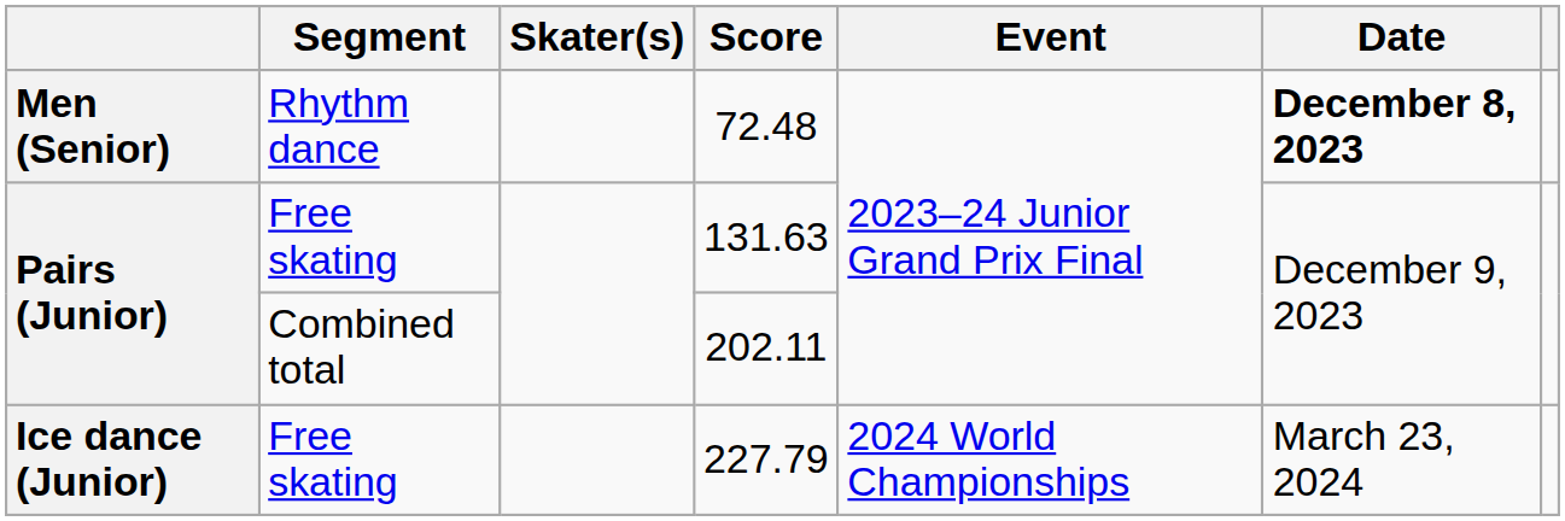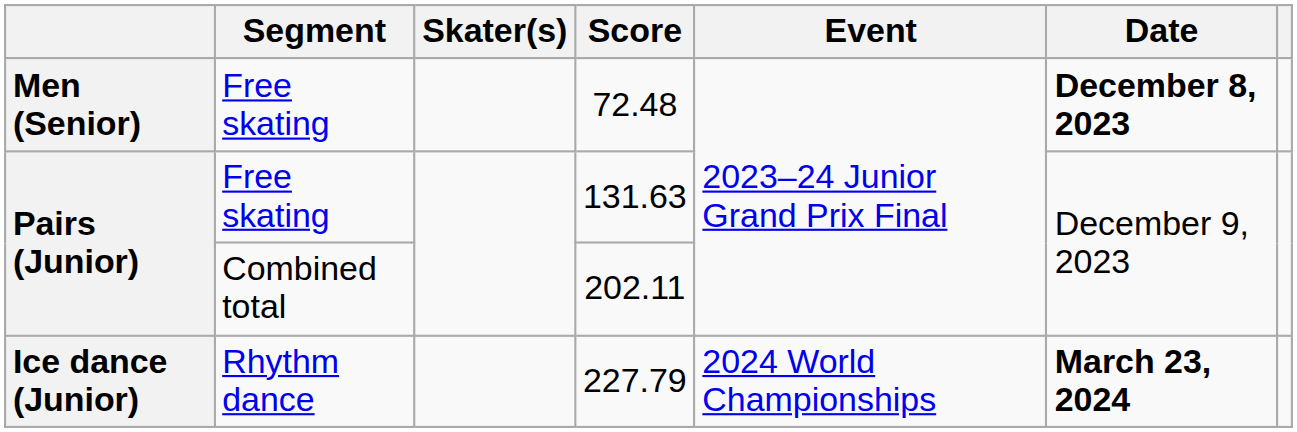 <table class="wikitable "unsortable" style="text-align:left">
 <tr>
 <th scope="col"></th>
 <th scope="col">Segment</th>
 <th scope="col">Skater(s)</th>
 <th scope="col">Score</th>
 <th scope="col">Event</th>
 <th scope="col">Date</th>
 <th scope="col"></th>
 </tr>
 <tr>
 <th scope="row" style="text-align:left">Men (Senior)</th>
-<td><a href='#'>Rhythm dance</a></td>
+<td><a href='#'>Free skating</a></td>
 <td></td>
 <td style="text-align:center">72.48</td>
 <td rowspan="3"><a href='#'>2023–24 Junior Grand Prix Final</a></td>
 <td><strong>December 8, 2023</strong></td>
 <td></td>
 </tr>
 <tr>
 <th scope="row" style="text-align:left" rowspan="2">Pairs (Junior)</th>
 <td><a href='#'>Free skating</a></td>
 <td rowspan="2"></td>
 <td style="text-align:center">131.63</td>
 <td rowspan="2">December 9, 2023</td>
 <td rowspan="2"></td>
 </tr>
 <tr>
 <td>Combined total</td>
 <td style="text-align:center">202.11</td>
 </tr>
 <tr>
 <th scope="row" style="text-align:left">Ice dance (Junior)</th>
-<td><a href='#'>Free skating</a></td>
+<td><a href='#'>Rhythm dance</a></td>
 <td></td>
 <td style="text-align:center">227.79</td>
 <td><a href='#'>2024 World Championships</a></td>
-<td>March 23, 2024</td>
+<td><strong>March 23, 2024</strong></td>
 <td></td>
 </tr>
 </table>
